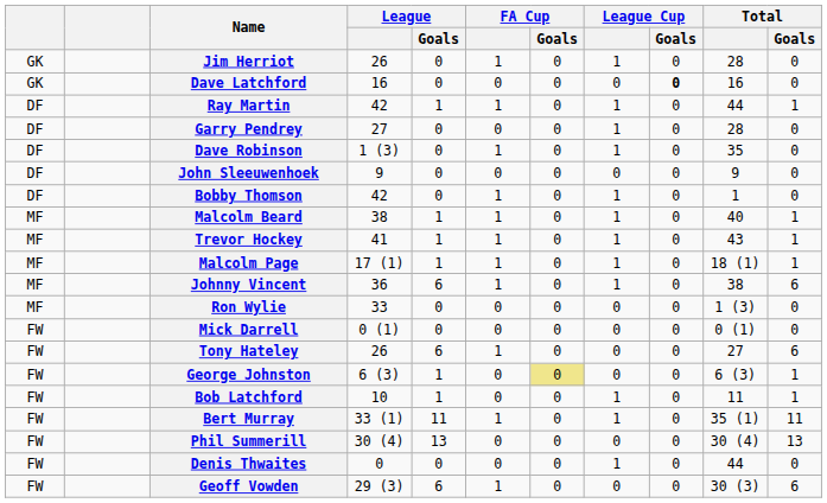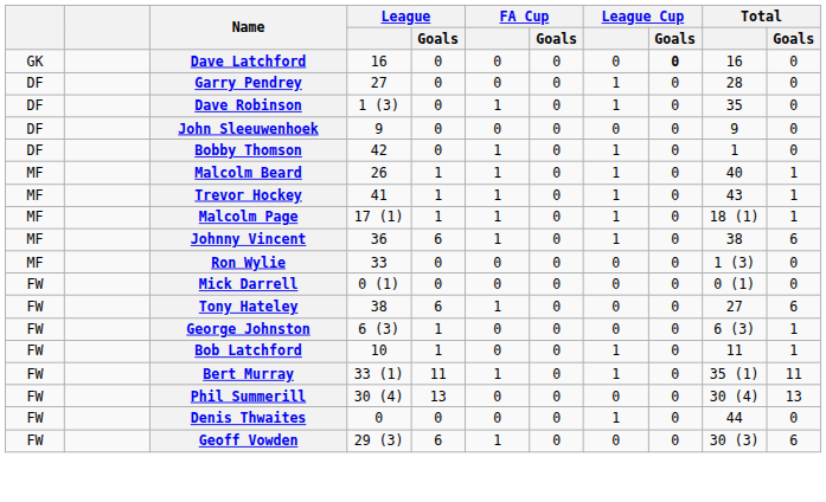 <table class="wikitable plainrowheaders" style="text-align:center;">
 <tr>
 <th rowspan="2" scope="col" width="50"></th>
 <th rowspan="2" scope="col" width="75"></th>
 <th rowspan="2" scope="col" width="180" scope=col>Name</th>
 <th colspan="2"><a href='#'>League</a></th>
 <th colspan="2"><a href='#'>FA Cup</a></th>
 <th colspan="2"><a href='#'>League Cup</a></th>
 <th colspan="2">Total</th>
 </tr>
 <tr>
 <th scope="col" width="55"></th>
 <th scope="col" width="45">Goals</th>
 <th scope="col" width="55"></th>
 <th scope="col" width="45">Goals</th>
 <th scope="col" width="55"></th>
 <th scope="col" width="45">Goals</th>
 <th scope="col" width="55"></th>
 <th scope="col" width="45">Goals</th>
 </tr>
 <tr>
 <td>GK</td>
 <td></td>
-<th scope="row"><a href='#'>Jim Herriot</a></th>
-<td>26</td>
-<td>0</td>
-<td>1</td>
-<td>0</td>
-<td>1</td>
-<td>0</td>
-<td>28</td>
-<td>0</td>
-</tr>
-<tr>
-<td>GK</td>
-<td></td>
 <th scope="row"><a href='#'>Dave Latchford</a></th>
 <td>16</td>
 <td>0</td>
 <td>0</td>
 <td>0</td>
 <td>0</td>
 <td><strong>0</strong></td>
 <td>16</td>
 <td>0</td>
-</tr>
-<tr>
-<td>DF</td>
-<td></td>
-<th scope="row"><a href='#'>Ray Martin</a></th>
-<td>42</td>
-<td>1</td>
-<td>1</td>
-<td>0</td>
-<td>1</td>
-<td>0</td>
-<td>44</td>
-<td>1</td>
 </tr>
 <tr>
 <td>DF</td>
 <td></td>
 <th scope="row"><a href='#'>Garry Pendrey</a></th>
 <td>27</td>
 <td>0</td>
 <td>0</td>
 <td>0</td>
 <td>1</td>
 <td>0</td>
 <td>28</td>
 <td>0</td>
 </tr>
 <tr>
 <td>DF</td>
 <td></td>
 <th scope="row"><a href='#'>Dave Robinson</a></th>
 <td>1 (3)</td>
 <td>0</td>
 <td>1</td>
 <td>0</td>
 <td>1</td>
 <td>0</td>
 <td>35</td>
 <td>0</td>
 </tr>
 <tr>
 <td>DF</td>
 <td></td>
 <th scope="row"><a href='#'>John Sleeuwenhoek</a></th>
 <td>9</td>
 <td>0</td>
 <td>0</td>
 <td>0</td>
 <td>0</td>
 <td>0</td>
 <td>9</td>
 <td>0</td>
 </tr>
 <tr>
 <td>DF</td>
 <td></td>
 <th scope="row"><a href='#'>Bobby Thomson</a></th>
 <td>42</td>
 <td>0</td>
 <td>1</td>
 <td>0</td>
 <td>1</td>
 <td>0</td>
 <td>1</td>
 <td>0</td>
 </tr>
 <tr>
 <td>MF</td>
 <td></td>
 <th scope="row"><a href='#'>Malcolm Beard</a></th>
-<td>38</td>
+<td>26</td>
 <td>1</td>
 <td>1</td>
 <td>0</td>
 <td>1</td>
 <td>0</td>
 <td>40</td>
 <td>1</td>
 </tr>
 <tr>
 <td>MF</td>
 <td></td>
 <th scope="row"><a href='#'>Trevor Hockey</a></th>
 <td>41</td>
 <td>1</td>
 <td>1</td>
 <td>0</td>
 <td>1</td>
 <td>0</td>
 <td>43</td>
 <td>1</td>
 </tr>
 <tr>
 <td>MF</td>
 <td></td>
 <th scope="row"><a href='#'>Malcolm Page</a></th>
 <td>17 (1)</td>
 <td>1</td>
 <td>1</td>
 <td>0</td>
 <td>1</td>
 <td>0</td>
 <td>18 (1)</td>
 <td>1</td>
 </tr>
 <tr>
 <td>MF</td>
 <td></td>
 <th scope="row"><a href='#'>Johnny Vincent</a></th>
 <td>36</td>
 <td>6</td>
 <td>1</td>
 <td>0</td>
 <td>1</td>
 <td>0</td>
 <td>38</td>
 <td>6</td>
 </tr>
 <tr>
 <td>MF</td>
 <td></td>
 <th scope="row"><a href='#'>Ron Wylie</a></th>
 <td>33</td>
 <td>0</td>
 <td>0</td>
 <td>0</td>
 <td>0</td>
 <td>0</td>
 <td>1 (3)</td>
 <td>0</td>
 </tr>
 <tr>
 <td>FW</td>
 <td></td>
 <th scope="row"><a href='#'>Mick Darrell</a></th>
 <td>0 (1)</td>
 <td>0</td>
 <td>0</td>
 <td>0</td>
 <td>0</td>
 <td>0</td>
 <td>0 (1)</td>
 <td>0</td>
 </tr>
 <tr>
 <td>FW</td>
 <td></td>
 <th scope="row"><a href='#'>Tony Hateley</a></th>
-<td>26</td>
+<td>38</td>
 <td>6</td>
 <td>1</td>
 <td>0</td>
 <td>0</td>
 <td>0</td>
 <td>27</td>
 <td>6</td>
 </tr>
 <tr>
 <td>FW</td>
 <td></td>
 <th scope="row"><a href='#'>George Johnston</a></th>
 <td>6 (3)</td>
 <td>1</td>
 <td>0</td>
-<td style="background: khaki;">0</td>
+<td>0</td>
 <td>0</td>
 <td>0</td>
 <td>6 (3)</td>
 <td>1</td>
 </tr>
 <tr>
 <td>FW</td>
 <td></td>
 <th scope="row"><a href='#'>Bob Latchford</a></th>
 <td>10</td>
 <td>1</td>
 <td>0</td>
 <td>0</td>
 <td>1</td>
 <td>0</td>
 <td>11</td>
 <td>1</td>
 </tr>
 <tr>
 <td>FW</td>
 <td></td>
 <th scope="row"><a href='#'>Bert Murray</a></th>
 <td>33 (1)</td>
 <td>11</td>
 <td>1</td>
 <td>0</td>
 <td>1</td>
 <td>0</td>
 <td>35 (1)</td>
 <td>11</td>
 </tr>
 <tr>
 <td>FW</td>
 <td></td>
 <th scope="row"><a href='#'>Phil Summerill</a></th>
 <td>30 (4)</td>
 <td>13</td>
 <td>0</td>
 <td>0</td>
 <td>0</td>
 <td>0</td>
 <td>30 (4)</td>
 <td>13</td>
 </tr>
 <tr>
 <td>FW</td>
 <td></td>
 <th scope="row"><a href='#'>Denis Thwaites</a></th>
 <td>0</td>
 <td>0</td>
 <td>0</td>
 <td>0</td>
 <td>1</td>
 <td>0</td>
 <td>44</td>
 <td>0</td>
 </tr>
 <tr>
 <td>FW</td>
 <td></td>
 <th scope="row"><a href='#'>Geoff Vowden</a></th>
 <td>29 (3)</td>
 <td>6</td>
 <td>1</td>
 <td>0</td>
 <td>0</td>
 <td>0</td>
 <td>30 (3)</td>
 <td>6</td>
 </tr>
 </table>
